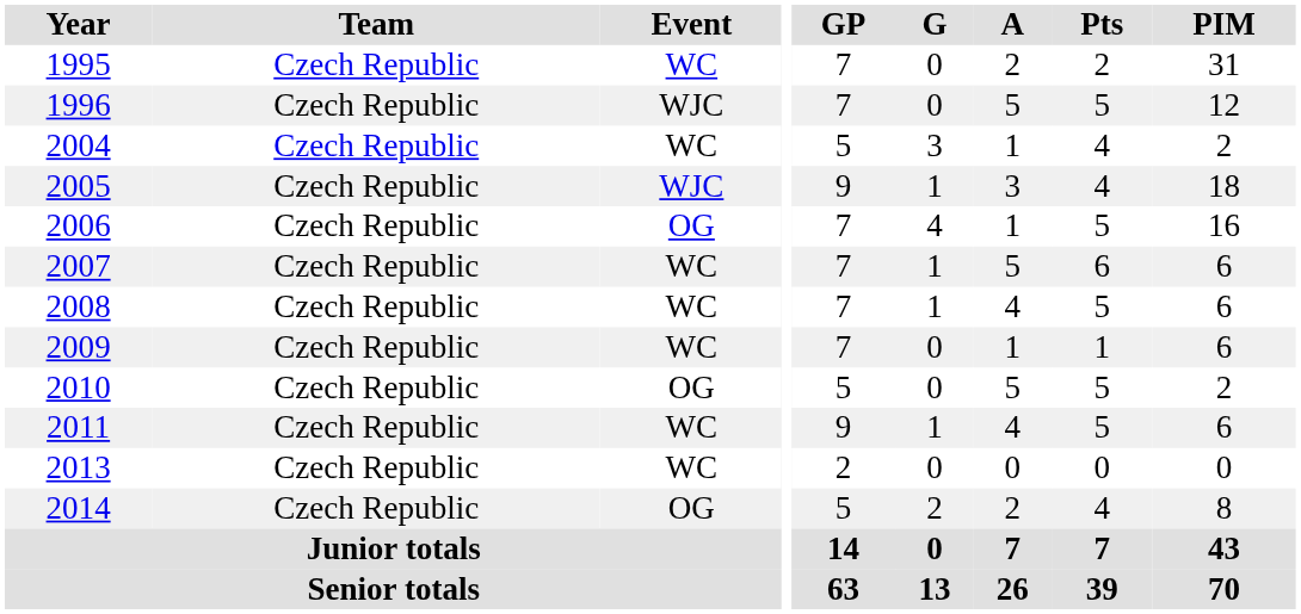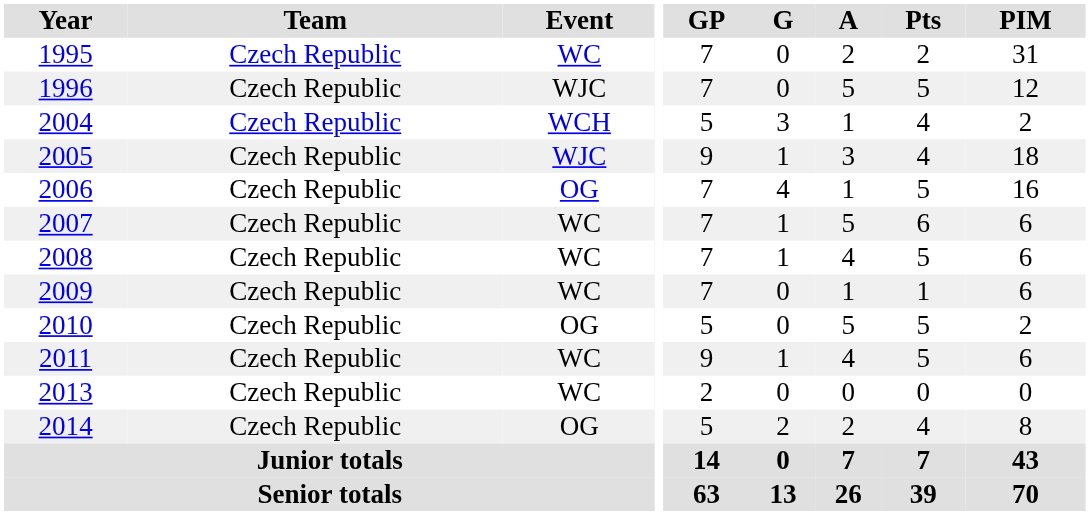 <table border="0" cellpadding="1" cellspacing="0" ID="Table3" style="text-align:center; width:40em">
 <tr ALIGN="center" bgcolor="#e0e0e0">
 <th>Year</th>
 <th>Team</th>
 <th>Event</th>
 <th rowspan="99" bgcolor="#ffffff"></th>
 <th>GP</th>
 <th>G</th>
 <th>A</th>
 <th>Pts</th>
 <th>PIM</th>
 </tr>
 <tr>
 <td><a href='#'>1995</a></td>
 <td><a href='#'>Czech Republic</a></td>
 <td><a href='#'>WC</a></td>
 <td>7</td>
 <td>0</td>
 <td>2</td>
 <td>2</td>
 <td>31</td>
 </tr>
 <tr bgcolor="#f0f0f0">
 <td><a href='#'>1996</a></td>
 <td>Czech Republic</td>
 <td>WJC</td>
 <td>7</td>
 <td>0</td>
 <td>5</td>
 <td>5</td>
 <td>12</td>
 </tr>
 <tr>
 <td><a href='#'>2004</a></td>
 <td><a href='#'>Czech Republic</a></td>
-<td>WC</td>
+<td><a href='#'>WCH</a></td>
 <td>5</td>
 <td>3</td>
 <td>1</td>
 <td>4</td>
 <td>2</td>
 </tr>
 <tr bgcolor="#f0f0f0">
 <td><a href='#'>2005</a></td>
 <td>Czech Republic</td>
 <td><a href='#'>WJC</a></td>
 <td>9</td>
 <td>1</td>
 <td>3</td>
 <td>4</td>
 <td>18</td>
 </tr>
 <tr>
 <td><a href='#'>2006</a></td>
 <td>Czech Republic</td>
 <td><a href='#'>OG</a></td>
 <td>7</td>
 <td>4</td>
 <td>1</td>
 <td>5</td>
 <td>16</td>
 </tr>
 <tr bgcolor="#f0f0f0">
 <td><a href='#'>2007</a></td>
 <td>Czech Republic</td>
 <td>WC</td>
 <td>7</td>
 <td>1</td>
 <td>5</td>
 <td>6</td>
 <td>6</td>
 </tr>
 <tr>
 <td><a href='#'>2008</a></td>
 <td>Czech Republic</td>
 <td>WC</td>
 <td>7</td>
 <td>1</td>
 <td>4</td>
 <td>5</td>
 <td>6</td>
 </tr>
 <tr bgcolor="#f0f0f0">
 <td><a href='#'>2009</a></td>
 <td>Czech Republic</td>
 <td>WC</td>
 <td>7</td>
 <td>0</td>
 <td>1</td>
 <td>1</td>
 <td>6</td>
 </tr>
 <tr>
 <td><a href='#'>2010</a></td>
 <td>Czech Republic</td>
 <td>OG</td>
 <td>5</td>
 <td>0</td>
 <td>5</td>
 <td>5</td>
 <td>2</td>
 </tr>
 <tr bgcolor="#f0f0f0">
 <td><a href='#'>2011</a></td>
 <td>Czech Republic</td>
 <td>WC</td>
 <td>9</td>
 <td>1</td>
 <td>4</td>
 <td>5</td>
 <td>6</td>
 </tr>
 <tr>
 <td><a href='#'>2013</a></td>
 <td>Czech Republic</td>
 <td>WC</td>
 <td>2</td>
 <td>0</td>
 <td>0</td>
 <td>0</td>
 <td>0</td>
 </tr>
 <tr bgcolor="#f0f0f0">
 <td><a href='#'>2014</a></td>
 <td>Czech Republic</td>
 <td>OG</td>
 <td>5</td>
 <td>2</td>
 <td>2</td>
 <td>4</td>
 <td>8</td>
 </tr>
 <tr bgcolor="#e0e0e0">
 <th colspan=3>Junior totals</th>
 <th>14</th>
 <th>0</th>
 <th>7</th>
 <th>7</th>
 <th>43</th>
 </tr>
 <tr bgcolor="#e0e0e0">
 <th colspan=3>Senior totals</th>
 <th>63</th>
 <th>13</th>
 <th>26</th>
 <th>39</th>
 <th>70</th>
 </tr>
 </table>
